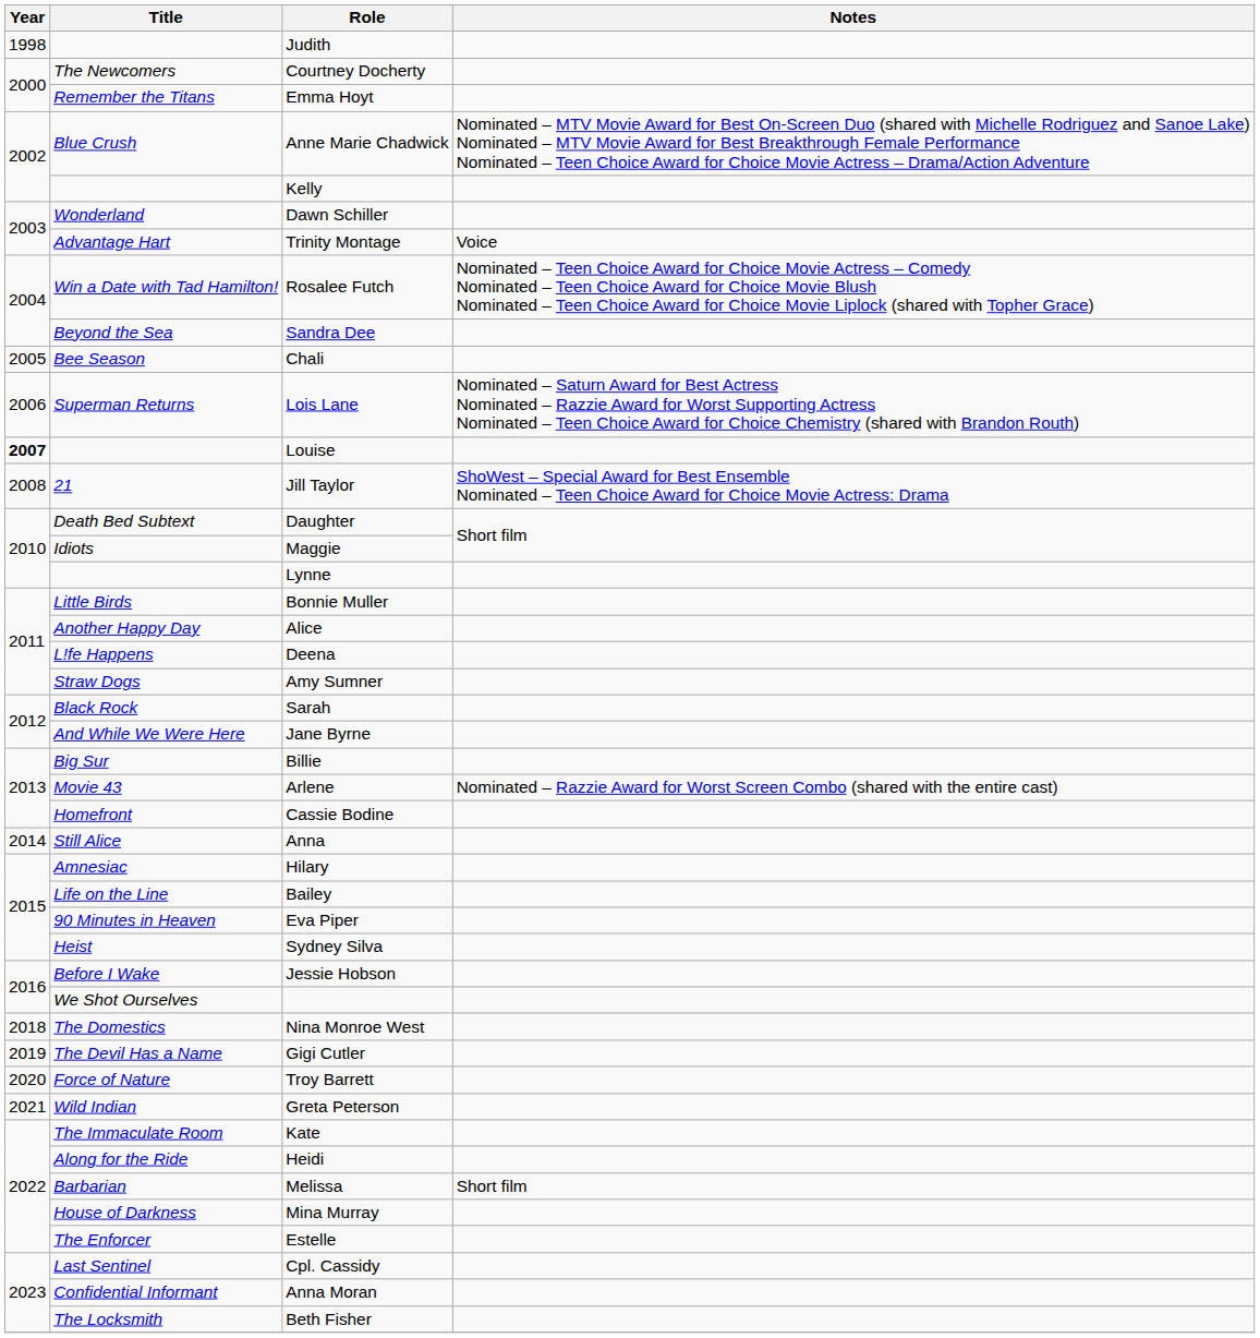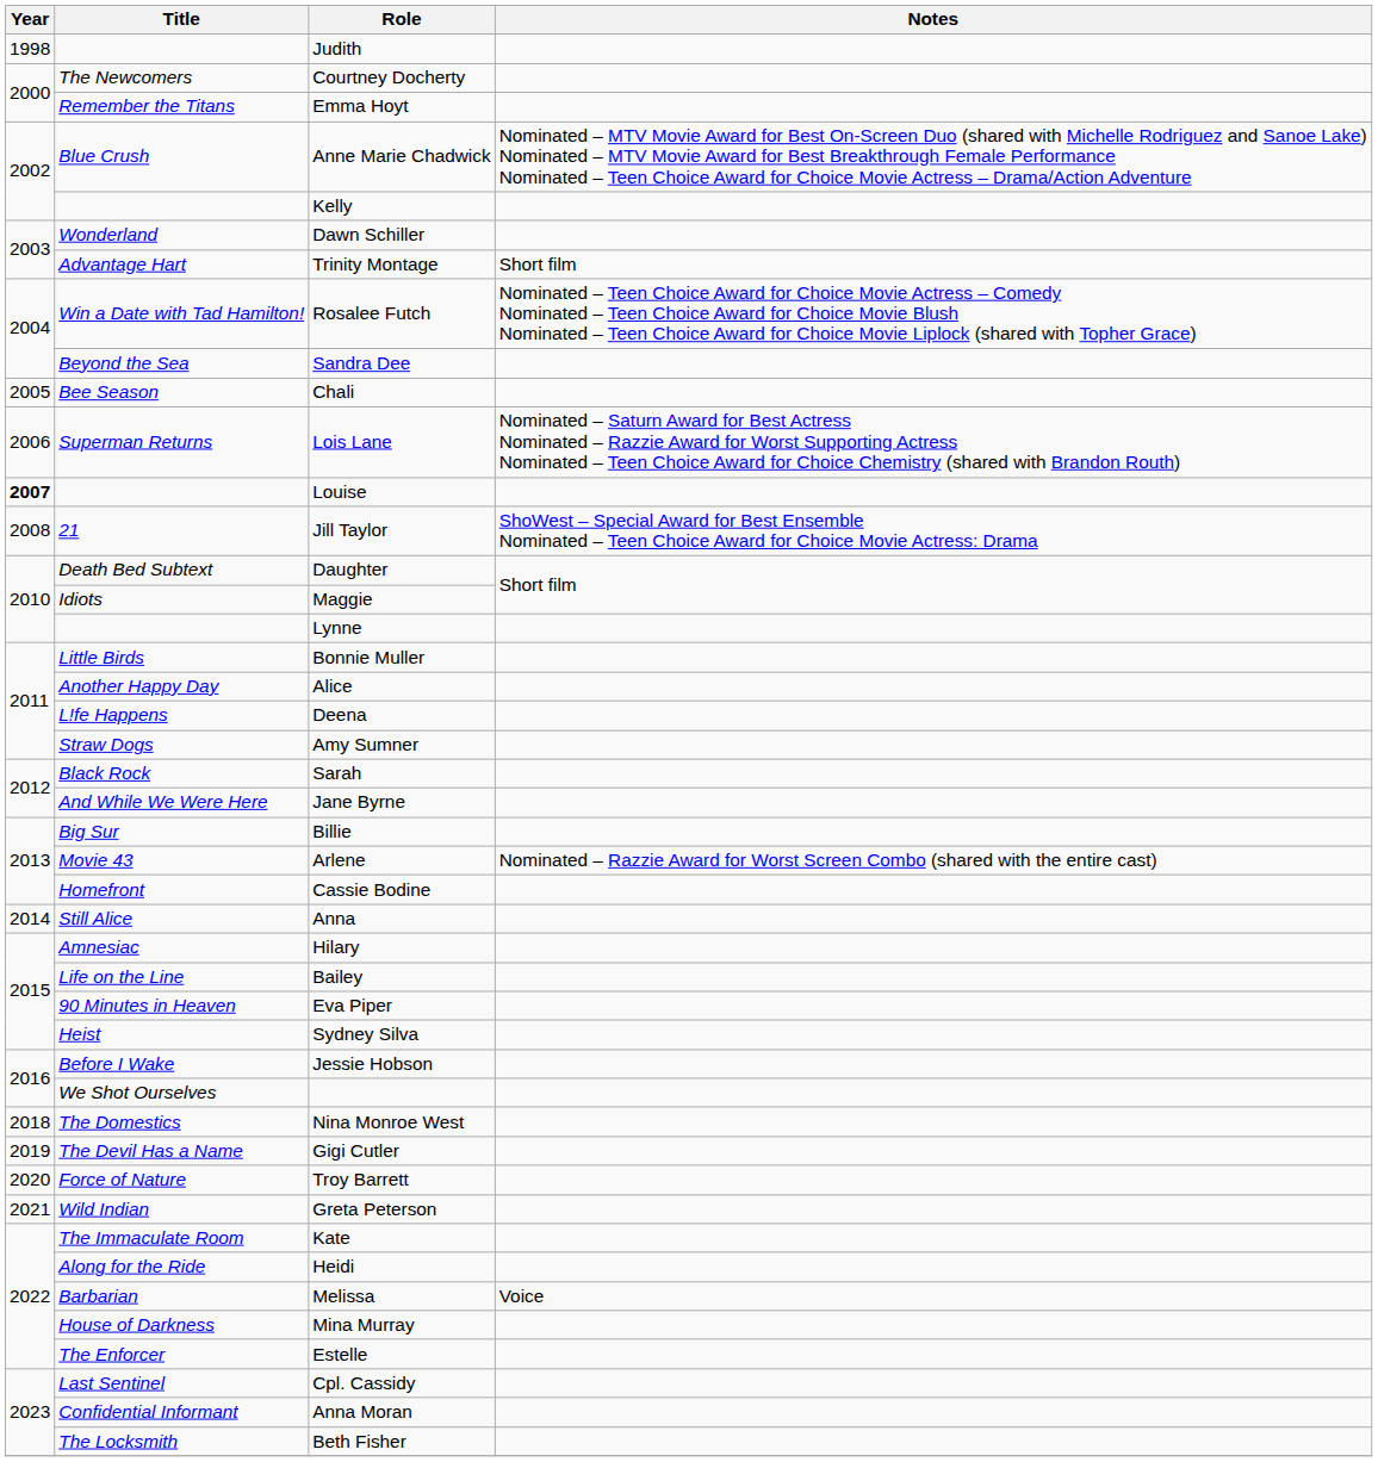 <table class="wikitable sortable">
 <tr>
 <th>Year</th>
 <th>Title</th>
 <th>Role</th>
 <th class="unsortable">Notes</th>
 </tr>
 <tr>
 <td>1998</td>
 <td><em></em></td>
 <td>Judith</td>
 <td></td>
 </tr>
 <tr>
 <td rowspan="2">2000</td>
 <td><em>The Newcomers</em></td>
 <td>Courtney Docherty</td>
 <td></td>
 </tr>
 <tr>
 <td><em><a href='#'>Remember the Titans</a></em></td>
 <td>Emma Hoyt</td>
 <td></td>
 </tr>
 <tr>
 <td rowspan="2">2002</td>
 <td><em><a href='#'>Blue Crush</a></em></td>
 <td>Anne Marie Chadwick</td>
 <td>Nominated – <a href='#'>MTV Movie Award for Best On-Screen Duo</a> (shared with <a href='#'>Michelle Rodriguez</a> and <a href='#'>Sanoe Lake</a>)<br>Nominated – <a href='#'>MTV Movie Award for Best Breakthrough Female Performance</a><br>Nominated – <a href='#'>Teen Choice Award for Choice Movie Actress – Drama/Action Adventure</a></td>
 </tr>
 <tr>
 <td><em></em></td>
 <td>Kelly</td>
 <td></td>
 </tr>
 <tr>
 <td rowspan="2">2003</td>
 <td><em><a href='#'>Wonderland</a></em></td>
 <td>Dawn Schiller</td>
 <td></td>
 </tr>
 <tr>
 <td><em><a href='#'>Advantage Hart</a></em></td>
 <td>Trinity Montage</td>
-<td>Voice</td>
+<td>Short film</td>
 </tr>
 <tr>
 <td rowspan="2">2004</td>
 <td><em><a href='#'>Win a Date with Tad Hamilton!</a></em></td>
 <td>Rosalee Futch</td>
 <td>Nominated – <a href='#'>Teen Choice Award for Choice Movie Actress – Comedy</a><br>Nominated – <a href='#'>Teen Choice Award for Choice Movie Blush</a><br>Nominated – <a href='#'>Teen Choice Award for Choice Movie Liplock</a> (shared with <a href='#'>Topher Grace</a>)</td>
 </tr>
 <tr>
 <td><em><a href='#'>Beyond the Sea</a></em></td>
 <td><a href='#'>Sandra Dee</a></td>
 <td></td>
 </tr>
 <tr>
 <td>2005</td>
 <td><em><a href='#'>Bee Season</a></em></td>
 <td>Chali</td>
 <td></td>
 </tr>
 <tr>
 <td>2006</td>
 <td><em><a href='#'>Superman Returns</a></em></td>
 <td><a href='#'>Lois Lane</a></td>
 <td>Nominated – <a href='#'>Saturn Award for Best Actress</a><br>Nominated – <a href='#'>Razzie Award for Worst Supporting Actress</a><br>Nominated – <a href='#'>Teen Choice Award for Choice Chemistry</a> (shared with <a href='#'>Brandon Routh</a>)</td>
 </tr>
 <tr>
 <td><strong>2007</strong></td>
 <td><em></em></td>
 <td>Louise</td>
 <td></td>
 </tr>
 <tr>
 <td>2008</td>
 <td><em><a href='#'>21</a></em></td>
 <td>Jill Taylor</td>
 <td><a href='#'>ShoWest – Special Award for Best Ensemble</a><br>Nominated – <a href='#'>Teen Choice Award for Choice Movie Actress: Drama</a></td>
 </tr>
 <tr>
 <td rowspan="3">2010</td>
 <td><em>Death Bed Subtext</em></td>
 <td>Daughter</td>
 <td rowspan="2">Short film</td>
 </tr>
 <tr>
 <td><em>Idiots</em></td>
 <td>Maggie</td>
 </tr>
 <tr>
 <td><em></em></td>
 <td>Lynne</td>
 <td></td>
 </tr>
 <tr>
 <td rowspan="4">2011</td>
 <td><em><a href='#'>Little Birds</a></em></td>
 <td>Bonnie Muller</td>
 <td></td>
 </tr>
 <tr>
 <td><em><a href='#'>Another Happy Day</a></em></td>
 <td>Alice</td>
 <td></td>
 </tr>
 <tr>
 <td><em><a href='#'>L!fe Happens</a></em></td>
 <td>Deena</td>
 <td></td>
 </tr>
 <tr>
 <td><em><a href='#'>Straw Dogs</a></em></td>
 <td>Amy Sumner</td>
 <td></td>
 </tr>
 <tr>
 <td rowspan="2">2012</td>
 <td><em><a href='#'>Black Rock</a></em></td>
 <td>Sarah</td>
 <td></td>
 </tr>
 <tr>
 <td><em><a href='#'>And While We Were Here</a></em></td>
 <td>Jane Byrne</td>
 <td></td>
 </tr>
 <tr>
 <td rowspan="3">2013</td>
 <td><em><a href='#'>Big Sur</a></em></td>
 <td>Billie</td>
 <td></td>
 </tr>
 <tr>
 <td><em><a href='#'>Movie 43</a></em></td>
 <td>Arlene</td>
 <td>Nominated – <a href='#'>Razzie Award for Worst Screen Combo</a> (shared with the entire cast)</td>
 </tr>
 <tr>
 <td><em><a href='#'>Homefront</a></em></td>
 <td>Cassie Bodine</td>
 <td></td>
 </tr>
 <tr>
 <td>2014</td>
 <td><em><a href='#'>Still Alice</a></em></td>
 <td>Anna</td>
 <td></td>
 </tr>
 <tr>
 <td rowspan="4">2015</td>
 <td><em><a href='#'>Amnesiac</a></em></td>
 <td>Hilary</td>
 <td></td>
 </tr>
 <tr>
 <td><em><a href='#'>Life on the Line</a></em></td>
 <td>Bailey</td>
 <td></td>
 </tr>
 <tr>
 <td><em><a href='#'>90 Minutes in Heaven</a></em></td>
 <td>Eva Piper</td>
 <td></td>
 </tr>
 <tr>
 <td><em><a href='#'>Heist</a></em></td>
 <td>Sydney Silva</td>
 <td></td>
 </tr>
 <tr>
 <td rowspan="2">2016</td>
 <td><em><a href='#'>Before I Wake</a></em></td>
 <td>Jessie Hobson</td>
 <td></td>
 </tr>
 <tr>
 <td><em>We Shot Ourselves</em></td>
 <td></td>
 <td></td>
 </tr>
 <tr>
 <td>2018</td>
 <td><em><a href='#'>The Domestics</a></em></td>
 <td>Nina Monroe West</td>
 <td></td>
 </tr>
 <tr>
 <td>2019</td>
 <td><em><a href='#'>The Devil Has a Name</a></em></td>
 <td>Gigi Cutler</td>
 <td></td>
 </tr>
 <tr>
 <td>2020</td>
 <td><em><a href='#'>Force of Nature</a></em></td>
 <td>Troy Barrett</td>
 <td></td>
 </tr>
 <tr>
 <td>2021</td>
 <td><em><a href='#'>Wild Indian</a></em></td>
 <td>Greta Peterson</td>
 <td></td>
 </tr>
 <tr>
 <td rowspan="5">2022</td>
 <td><em><a href='#'>The Immaculate Room</a></em></td>
 <td>Kate</td>
 <td></td>
 </tr>
 <tr>
 <td><em><a href='#'>Along for the Ride</a></em></td>
 <td>Heidi</td>
 <td></td>
 </tr>
 <tr>
 <td><em><a href='#'>Barbarian</a></em></td>
 <td>Melissa</td>
-<td>Short film</td>
+<td>Voice</td>
 </tr>
 <tr>
 <td><em><a href='#'>House of Darkness</a></em></td>
 <td>Mina Murray</td>
 <td></td>
 </tr>
 <tr>
 <td><em><a href='#'>The Enforcer</a></em></td>
 <td>Estelle</td>
 <td></td>
 </tr>
 <tr>
 <td rowspan="3">2023</td>
 <td><em><a href='#'>Last Sentinel</a></em></td>
 <td>Cpl. Cassidy</td>
 <td></td>
 </tr>
 <tr>
 <td><em><a href='#'>Confidential Informant</a></em></td>
 <td>Anna Moran</td>
 <td></td>
 </tr>
 <tr>
 <td><em><a href='#'>The Locksmith</a></em></td>
 <td>Beth Fisher</td>
 <td></td>
 </tr>
 <tr>
 </tr>
 </table>
